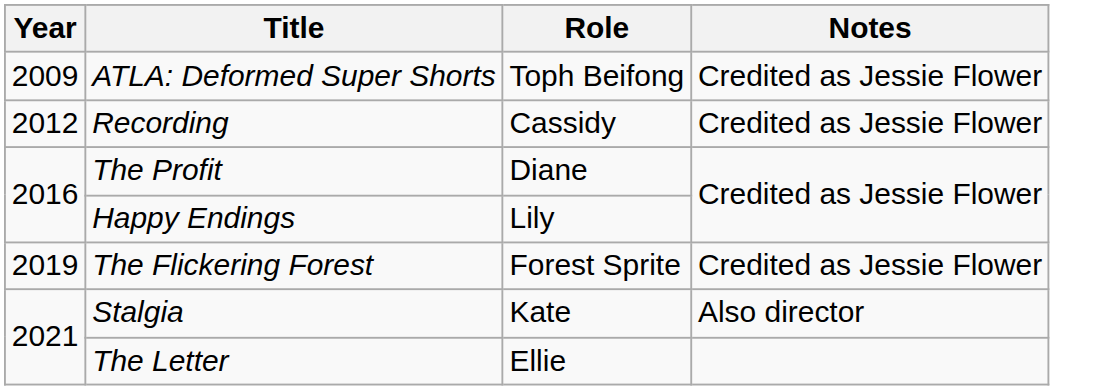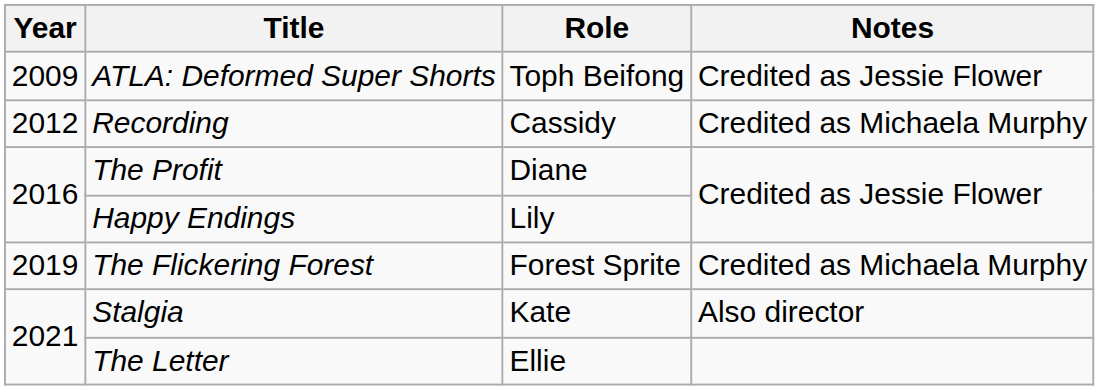 <table class="wikitable">
 <tr>
 <th>Year</th>
 <th>Title</th>
 <th>Role</th>
 <th>Notes</th>
 </tr>
 <tr>
 <td>2009</td>
 <td><em>ATLA: Deformed Super Shorts</em></td>
 <td>Toph Beifong</td>
 <td>Credited as Jessie Flower</td>
 </tr>
 <tr>
 <td>2012</td>
 <td><em>Recording</em></td>
 <td>Cassidy</td>
-<td>Credited as Jessie Flower</td>
+<td>Credited as Michaela Murphy</td>
 </tr>
 <tr>
 <td rowspan="2">2016</td>
 <td><em>The Profit</em></td>
 <td>Diane</td>
 <td rowspan="2">Credited as Jessie Flower</td>
 </tr>
 <tr>
 <td><em>Happy Endings</em></td>
 <td>Lily</td>
 </tr>
 <tr>
 <td>2019</td>
 <td><em>The Flickering Forest</em></td>
 <td>Forest Sprite</td>
-<td>Credited as Jessie Flower</td>
+<td>Credited as Michaela Murphy</td>
 </tr>
 <tr>
 <td rowspan="2">2021</td>
 <td><em>Stalgia</em></td>
 <td>Kate</td>
 <td>Also director</td>
 </tr>
 <tr>
 <td><em>The Letter</em></td>
 <td>Ellie</td>
 <td></td>
 </tr>
 </table>
